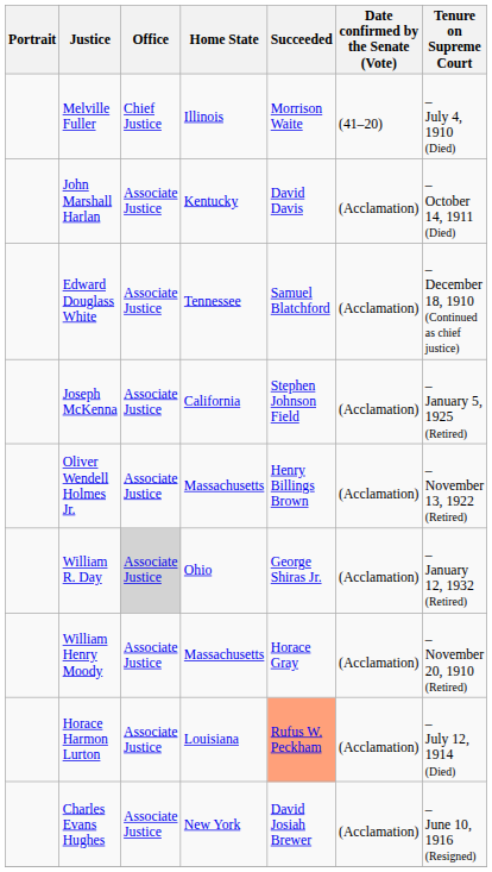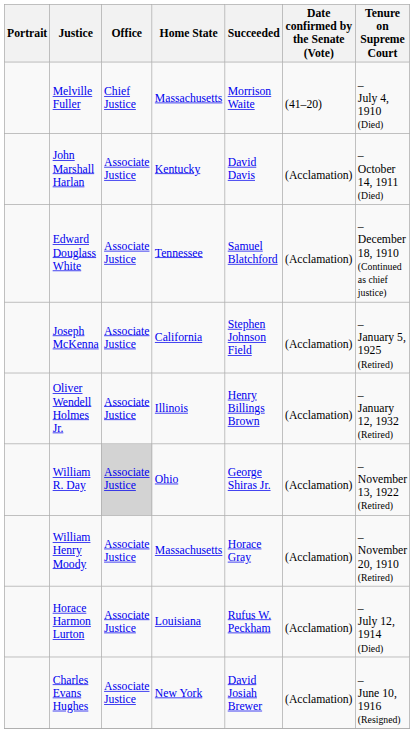 <table class="wikitable sortable">
 <tr>
 <th scope="col" style="width: 10px;">Portrait</th>
 <th scope="col" style="width: 10px;">Justice</th>
 <th scope="col" style="width: 10px;">Office</th>
 <th scope="col" style="width: 10px;">Home State</th>
 <th scope="col" style="width: 10px;">Succeeded</th>
 <th scope="col" style="width: 10px;">Date confirmed by the Senate<br>(Vote)</th>
 <th scope="col" style="width: 10px;">Tenure on Supreme Court</th>
 </tr>
 <tr>
 <td></td>
 <td><a href='#'>Melville Fuller</a></td>
 <td><a href='#'>Chief Justice</a></td>
-<td><a href='#'>Illinois</a></td>
+<td><a href='#'>Massachusetts</a></td>
 <td><a href='#'>Morrison Waite</a></td>
 <td><br>(41–20)</td>
 <td><br>–<br>July 4, 1910<br><small>(Died)</small></td>
 </tr>
 <tr>
 <td></td>
 <td><a href='#'>John Marshall Harlan</a></td>
 <td><a href='#'>Associate Justice</a></td>
 <td><a href='#'>Kentucky</a></td>
 <td><a href='#'>David Davis</a></td>
 <td><br>(Acclamation)</td>
 <td><br>–<br>October 14, 1911<br><small>(Died)</small></td>
 </tr>
 <tr>
 <td></td>
 <td><a href='#'>Edward Douglass White</a></td>
 <td><a href='#'>Associate Justice</a></td>
 <td><a href='#'>Tennessee</a></td>
 <td><a href='#'>Samuel Blatchford</a></td>
 <td><br>(Acclamation)</td>
 <td><br>–<br>December 18, 1910<br><small>(Continued as chief justice)</small></td>
 </tr>
 <tr>
 <td></td>
 <td><a href='#'>Joseph McKenna</a></td>
 <td><a href='#'>Associate Justice</a></td>
 <td><a href='#'>California</a></td>
 <td><a href='#'>Stephen Johnson Field</a></td>
 <td><br>(Acclamation)</td>
 <td><br>–<br>January 5, 1925<br><small>(Retired)</small></td>
 </tr>
 <tr>
 <td></td>
 <td><a href='#'>Oliver Wendell Holmes Jr.</a></td>
 <td><a href='#'>Associate Justice</a></td>
-<td><a href='#'>Massachusetts</a></td>
+<td><a href='#'>Illinois</a></td>
 <td><a href='#'>Henry Billings Brown</a></td>
 <td><br>(Acclamation)</td>
-<td><br>–<br>November 13, 1922<br><small>(Retired)</small></td>
+<td><br>–<br>January 12, 1932<br><small>(Retired)</small></td>
 </tr>
 <tr>
 <td></td>
 <td><a href='#'>William R. Day</a></td>
 <td style="background: lightgrey;"><a href='#'>Associate Justice</a></td>
 <td><a href='#'>Ohio</a></td>
 <td><a href='#'>George Shiras Jr.</a></td>
 <td><br>(Acclamation)</td>
-<td><br>–<br>January 12, 1932<br><small>(Retired)</small></td>
+<td><br>–<br>November 13, 1922<br><small>(Retired)</small></td>
 </tr>
 <tr>
 <td></td>
 <td><a href='#'>William Henry Moody</a></td>
 <td><a href='#'>Associate Justice</a></td>
 <td><a href='#'>Massachusetts</a></td>
 <td><a href='#'>Horace Gray</a></td>
 <td><br>(Acclamation)</td>
 <td><br>–<br>November 20, 1910<br><small>(Retired)</small></td>
 </tr>
 <tr>
 <td></td>
 <td><a href='#'>Horace Harmon Lurton</a></td>
 <td><a href='#'>Associate Justice</a></td>
 <td><a href='#'>Louisiana</a></td>
-<td style="background: lightsalmon;"><a href='#'>Rufus W. Peckham</a></td>
+<td><a href='#'>Rufus W. Peckham</a></td>
 <td><br>(Acclamation)</td>
 <td><br>–<br>July 12, 1914<br><small>(Died)</small></td>
 </tr>
 <tr>
 <td></td>
 <td><a href='#'>Charles Evans Hughes</a></td>
 <td><a href='#'>Associate Justice</a></td>
 <td><a href='#'>New York</a></td>
 <td><a href='#'>David Josiah Brewer</a></td>
 <td><br>(Acclamation)</td>
 <td><br>–<br>June 10, 1916<br><small>(Resigned)</small></td>
 </tr>
 <tr>
 </tr>
 </table>
